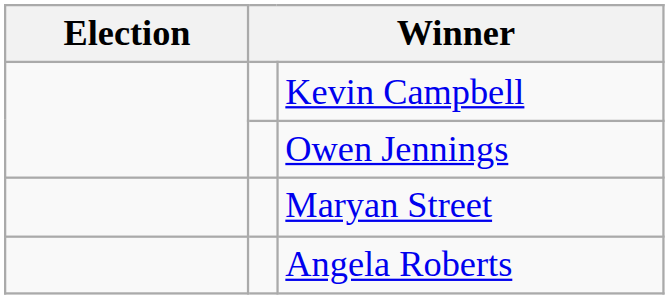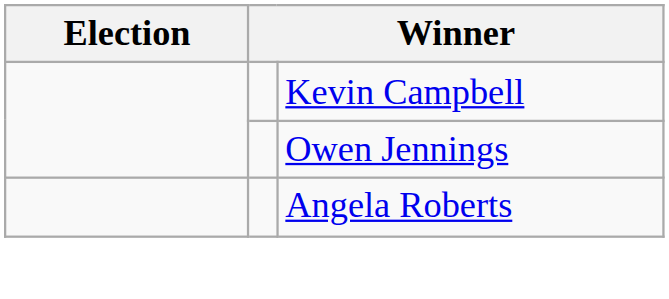 <table class=wikitable>
 <tr>
 <th width=100>Election</th>
 <th width=175 colspan=2>Winner</th>
 </tr>
 <tr>
 <td rowspan=2></td>
 <td width=5 bgcolor=></td>
 <td><a href='#'>Kevin Campbell</a></td>
 </tr>
 <tr>
 <td bgcolor=></td>
 <td><a href='#'>Owen Jennings</a></td>
 </tr>
 <tr>
 <td></td>
 <td bgcolor=></td>
-<td><a href='#'>Maryan Street</a></td>
-</tr>
-<tr>
-<td></td>
-<td bgcolor=></td>
 <td><a href='#'>Angela Roberts</a></td>
 </tr>
 </table>
